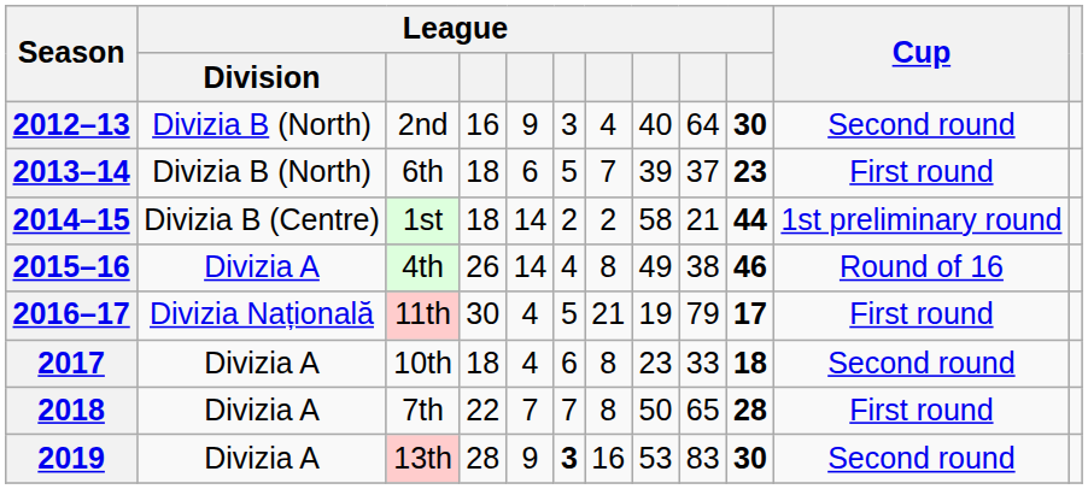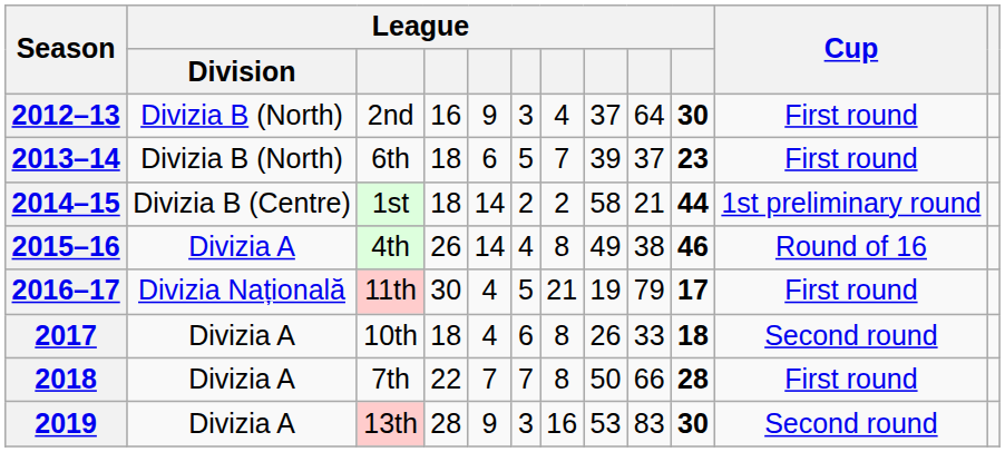 <table class="wikitable plainrowheaders" style="text-align: center;">
 <tr>
 <th rowspan=2 scope=col>Season</th>
 <th colspan=9>League</th>
 <th rowspan=2 scope=col><a href='#'>Cup</a></th>
 <th rowspan=2 scope=col></th>
 </tr>
 <tr>
 <th scope=col>Division</th>
 <th scope=col></th>
 <th scope=col></th>
 <th scope=col></th>
 <th scope=col></th>
 <th scope=col></th>
 <th scope=col></th>
 <th scope=col></th>
 <th scope=col></th>
 </tr>
 <tr>
 <th scope="row"><a href='#'>2012–13</a></th>
 <td><a href='#'>Divizia B</a> (North)</td>
 <td>2nd</td>
 <td>16</td>
 <td>9</td>
 <td>3</td>
 <td>4</td>
-<td>40</td>
+<td>37</td>
 <td>64</td>
 <td><strong>30</strong></td>
-<td><a href='#'>Second round</a></td>
+<td><a href='#'>First round</a></td>
 <td></td>
 </tr>
 <tr>
 <th scope="row"><a href='#'>2013–14</a></th>
 <td>Divizia B (North)</td>
 <td>6th</td>
 <td>18</td>
 <td>6</td>
 <td>5</td>
 <td>7</td>
 <td>39</td>
 <td>37</td>
 <td><strong>23</strong></td>
 <td><a href='#'>First round</a></td>
 <td></td>
 </tr>
 <tr>
 <th scope="row"><a href='#'>2014–15</a></th>
 <td>Divizia B (Centre)</td>
 <td bgcolor="#ddffdd"> 1st</td>
 <td>18</td>
 <td>14</td>
 <td>2</td>
 <td>2</td>
 <td>58</td>
 <td>21</td>
 <td><strong>44</strong></td>
 <td><a href='#'>1st preliminary round</a></td>
 <td></td>
 </tr>
 <tr>
 <th scope="row"><a href='#'>2015–16</a></th>
 <td><a href='#'>Divizia A</a></td>
 <td bgcolor="#ddffdd"> 4th</td>
 <td>26</td>
 <td>14</td>
 <td>4</td>
 <td>8</td>
 <td>49</td>
 <td>38</td>
 <td><strong>46</strong></td>
 <td><a href='#'>Round of 16</a></td>
 <td></td>
 </tr>
 <tr>
 <th scope="row"><a href='#'>2016–17</a></th>
 <td><a href='#'>Divizia Națională</a></td>
 <td bgcolor="#FFCCCC"> 11th</td>
 <td>30</td>
 <td>4</td>
 <td>5</td>
 <td>21</td>
 <td>19</td>
 <td>79</td>
 <td><strong>17</strong></td>
 <td><a href='#'>First round</a></td>
 <td></td>
 </tr>
 <tr>
 <th scope="row"><a href='#'>2017</a></th>
 <td>Divizia A</td>
 <td>10th</td>
 <td>18</td>
 <td>4</td>
 <td>6</td>
 <td>8</td>
-<td>23</td>
+<td>26</td>
 <td>33</td>
 <td><strong>18</strong></td>
 <td><a href='#'>Second round</a></td>
 <td></td>
 </tr>
 <tr>
 <th scope="row"><a href='#'>2018</a></th>
 <td>Divizia A</td>
 <td>7th</td>
 <td>22</td>
 <td>7</td>
 <td>7</td>
 <td>8</td>
 <td>50</td>
-<td>65</td>
+<td>66</td>
 <td><strong>28</strong></td>
 <td><a href='#'>First round</a></td>
 <td></td>
 </tr>
 <tr>
 <th scope="row"><a href='#'>2019</a></th>
 <td>Divizia A</td>
 <td bgcolor="#FFCCCC"> 13th</td>
 <td>28</td>
 <td>9</td>
-<td><strong>3</strong></td>
+<td>3</td>
 <td>16</td>
 <td>53</td>
 <td>83</td>
 <td><strong>30</strong></td>
 <td><a href='#'>Second round</a></td>
 <td></td>
 </tr>
 </table>
